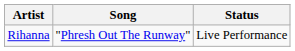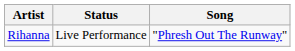 <table class="wikitable" style="font-size: 85%">
 <tr>
 <th>Artist</th>
+<th>Status</th>
 <th>Song</th>
-<th>Status</th>
 </tr>
 <tr>
 <td> <a href='#'>Rihanna</a></td>
+<td>Live Performance</td>
 <td>"<a href='#'>Phresh Out The Runway</a>"</td>
-<td>Live Performance</td>
 </tr>
 </table>
